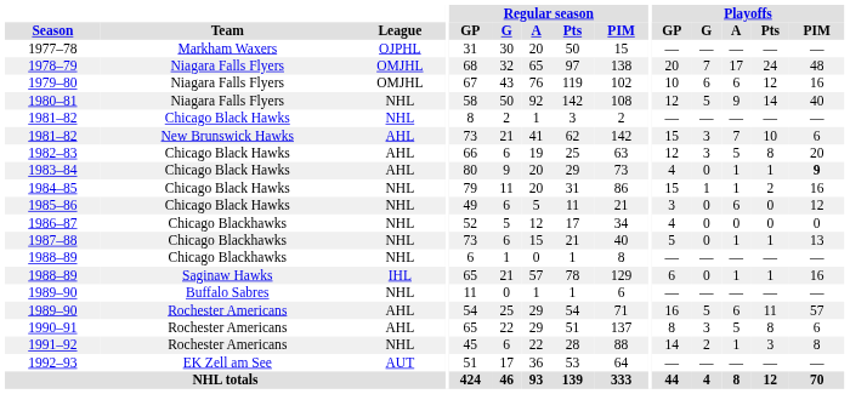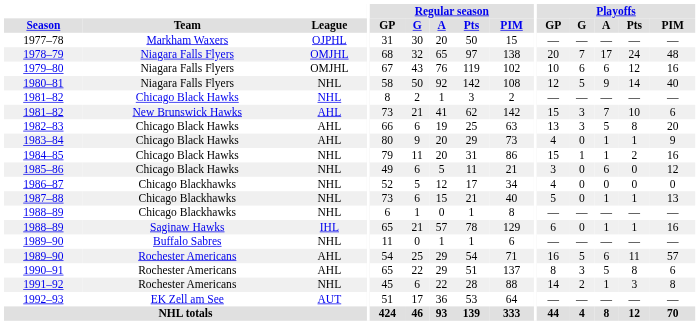 <table border="0" cellpadding="1" cellspacing="0" style="text-align:center; width:60em">
 <tr bgcolor="#e0e0e0">
 <th colspan="3" bgcolor="#ffffff"></th>
 <th rowspan="100" bgcolor="#ffffff"></th>
 <th colspan="5"><a href='#'>Regular season</a></th>
 <th rowspan="100" bgcolor="#ffffff"></th>
 <th colspan="5"><a href='#'>Playoffs</a></th>
 </tr>
 <tr bgcolor="#e0e0e0">
 <th><a href='#'>Season</a></th>
 <th>Team</th>
 <th>League</th>
 <th>GP</th>
 <th><a href='#'>G</a></th>
 <th><a href='#'>A</a></th>
 <th><a href='#'>Pts</a></th>
 <th><a href='#'>PIM</a></th>
 <th>GP</th>
 <th>G</th>
 <th>A</th>
 <th>Pts</th>
 <th>PIM</th>
 </tr>
 <tr>
 <td>1977–78</td>
 <td><a href='#'>Markham Waxers</a></td>
 <td><a href='#'>OJPHL</a></td>
 <td>31</td>
 <td>30</td>
 <td>20</td>
 <td>50</td>
 <td>15</td>
 <td>—</td>
 <td>—</td>
 <td>—</td>
 <td>—</td>
 <td>—</td>
 </tr>
 <tr bgcolor="#f0f0f0">
 <td><a href='#'>1978–79</a></td>
 <td><a href='#'>Niagara Falls Flyers</a></td>
 <td><a href='#'>OMJHL</a></td>
 <td>68</td>
 <td>32</td>
 <td>65</td>
 <td>97</td>
 <td>138</td>
 <td>20</td>
 <td>7</td>
 <td>17</td>
 <td>24</td>
 <td>48</td>
 </tr>
 <tr>
 <td><a href='#'>1979–80</a></td>
 <td>Niagara Falls Flyers</td>
 <td>OMJHL</td>
 <td>67</td>
 <td>43</td>
 <td>76</td>
 <td>119</td>
 <td>102</td>
 <td>10</td>
 <td>6</td>
 <td>6</td>
 <td>12</td>
 <td>16</td>
 </tr>
 <tr bgcolor="#f0f0f0">
 <td><a href='#'>1980–81</a></td>
 <td>Niagara Falls Flyers</td>
 <td>NHL</td>
 <td>58</td>
 <td>50</td>
 <td>92</td>
 <td>142</td>
 <td>108</td>
 <td>12</td>
 <td>5</td>
 <td>9</td>
 <td>14</td>
 <td>40</td>
 </tr>
 <tr>
 <td><a href='#'>1981–82</a></td>
 <td><a href='#'>Chicago Black Hawks</a></td>
 <td><a href='#'>NHL</a></td>
 <td>8</td>
 <td>2</td>
 <td>1</td>
 <td>3</td>
 <td>2</td>
 <td>—</td>
 <td>—</td>
 <td>—</td>
 <td>—</td>
 <td>—</td>
 </tr>
 <tr bgcolor="#f0f0f0">
 <td><a href='#'>1981–82</a></td>
 <td><a href='#'>New Brunswick Hawks</a></td>
 <td><a href='#'>AHL</a></td>
 <td>73</td>
 <td>21</td>
 <td>41</td>
 <td>62</td>
 <td>142</td>
 <td>15</td>
 <td>3</td>
 <td>7</td>
 <td>10</td>
 <td>6</td>
 </tr>
 <tr>
 <td><a href='#'>1982–83</a></td>
 <td>Chicago Black Hawks</td>
 <td>AHL</td>
 <td>66</td>
 <td>6</td>
 <td>19</td>
 <td>25</td>
 <td>63</td>
-<td>12</td>
+<td>13</td>
 <td>3</td>
 <td>5</td>
 <td>8</td>
 <td>20</td>
 </tr>
 <tr bgcolor="#f0f0f0">
 <td><a href='#'>1983–84</a></td>
 <td>Chicago Black Hawks</td>
 <td>AHL</td>
 <td>80</td>
 <td>9</td>
 <td>20</td>
 <td>29</td>
 <td>73</td>
 <td>4</td>
 <td>0</td>
 <td>1</td>
 <td>1</td>
-<td><strong>9</strong></td>
+<td>9</td>
 </tr>
 <tr>
 <td><a href='#'>1984–85</a></td>
 <td>Chicago Black Hawks</td>
 <td>NHL</td>
 <td>79</td>
 <td>11</td>
 <td>20</td>
 <td>31</td>
 <td>86</td>
 <td>15</td>
 <td>1</td>
 <td>1</td>
 <td>2</td>
 <td>16</td>
 </tr>
 <tr bgcolor="#f0f0f0">
 <td><a href='#'>1985–86</a></td>
 <td>Chicago Black Hawks</td>
 <td>NHL</td>
 <td>49</td>
 <td>6</td>
 <td>5</td>
 <td>11</td>
 <td>21</td>
 <td>3</td>
 <td>0</td>
 <td>6</td>
 <td>0</td>
 <td>12</td>
 </tr>
 <tr>
 <td><a href='#'>1986–87</a></td>
 <td>Chicago Blackhawks</td>
 <td>NHL</td>
 <td>52</td>
 <td>5</td>
 <td>12</td>
 <td>17</td>
 <td>34</td>
 <td>4</td>
 <td>0</td>
 <td>0</td>
 <td>0</td>
 <td>0</td>
 </tr>
 <tr bgcolor="#f0f0f0">
 <td><a href='#'>1987–88</a></td>
 <td>Chicago Blackhawks</td>
 <td>NHL</td>
 <td>73</td>
 <td>6</td>
 <td>15</td>
 <td>21</td>
 <td>40</td>
 <td>5</td>
 <td>0</td>
 <td>1</td>
 <td>1</td>
 <td>13</td>
 </tr>
 <tr>
 <td><a href='#'>1988–89</a></td>
 <td>Chicago Blackhawks</td>
 <td>NHL</td>
 <td>6</td>
 <td>1</td>
 <td>0</td>
 <td>1</td>
 <td>8</td>
 <td>—</td>
 <td>—</td>
 <td>—</td>
 <td>—</td>
 <td>—</td>
 </tr>
 <tr bgcolor="#f0f0f0">
 <td><a href='#'>1988–89</a></td>
 <td><a href='#'>Saginaw Hawks</a></td>
 <td><a href='#'>IHL</a></td>
 <td>65</td>
 <td>21</td>
 <td>57</td>
 <td>78</td>
 <td>129</td>
 <td>6</td>
 <td>0</td>
 <td>1</td>
 <td>1</td>
 <td>16</td>
 </tr>
 <tr>
 <td><a href='#'>1989–90</a></td>
 <td><a href='#'>Buffalo Sabres</a></td>
 <td>NHL</td>
 <td>11</td>
 <td>0</td>
 <td>1</td>
 <td>1</td>
 <td>6</td>
 <td>—</td>
 <td>—</td>
 <td>—</td>
 <td>—</td>
 <td>—</td>
 </tr>
 <tr bgcolor="#f0f0f0">
 <td><a href='#'>1989–90</a></td>
 <td><a href='#'>Rochester Americans</a></td>
 <td>AHL</td>
 <td>54</td>
 <td>25</td>
 <td>29</td>
 <td>54</td>
 <td>71</td>
 <td>16</td>
 <td>5</td>
 <td>6</td>
 <td>11</td>
 <td>57</td>
 </tr>
 <tr>
 <td><a href='#'>1990–91</a></td>
 <td>Rochester Americans</td>
 <td>AHL</td>
 <td>65</td>
 <td>22</td>
 <td>29</td>
 <td>51</td>
 <td>137</td>
 <td>8</td>
 <td>3</td>
 <td>5</td>
 <td>8</td>
 <td>6</td>
 </tr>
 <tr bgcolor="#f0f0f0">
 <td><a href='#'>1991–92</a></td>
 <td>Rochester Americans</td>
 <td>NHL</td>
 <td>45</td>
 <td>6</td>
 <td>22</td>
 <td>28</td>
 <td>88</td>
 <td>14</td>
 <td>2</td>
 <td>1</td>
 <td>3</td>
 <td>8</td>
 </tr>
 <tr>
 <td><a href='#'>1992–93</a></td>
 <td><a href='#'>EK Zell am See</a></td>
 <td><a href='#'>AUT</a></td>
 <td>51</td>
 <td>17</td>
 <td>36</td>
 <td>53</td>
 <td>64</td>
 <td>—</td>
 <td>—</td>
 <td>—</td>
 <td>—</td>
 <td>—</td>
 </tr>
 <tr bgcolor="#e0e0e0">
 <th colspan="3">NHL totals</th>
 <th>424</th>
 <th>46</th>
 <th>93</th>
 <th>139</th>
 <th>333</th>
 <th>44</th>
 <th>4</th>
 <th>8</th>
 <th>12</th>
 <th>70</th>
 </tr>
 </table>
